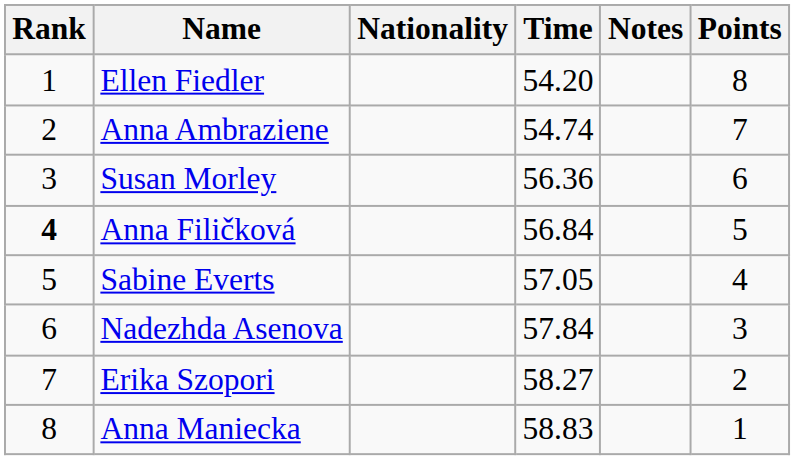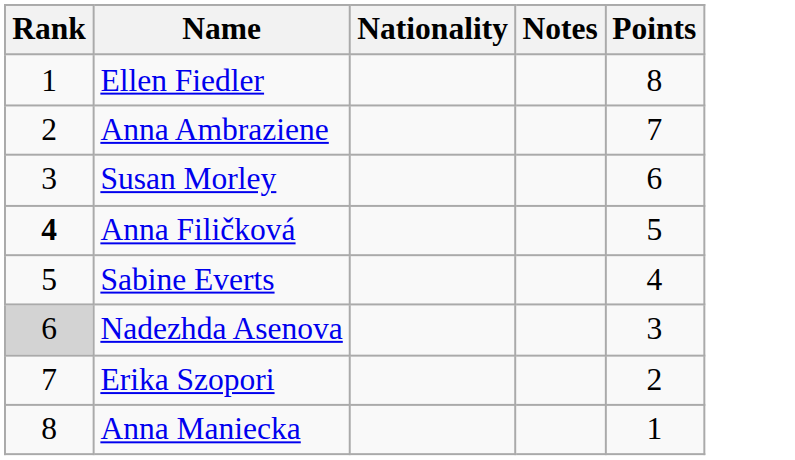 <table class="wikitable sortable" style="text-align:center">
 <tr>
 <th>Rank</th>
 <th>Name</th>
 <th>Nationality</th>
-<th>Time</th>
 <th>Notes</th>
 <th>Points</th>
 </tr>
 <tr>
 <td>1</td>
 <td align=left><a href='#'>Ellen Fiedler</a></td>
 <td align=left></td>
-<td>54.20</td>
 <td></td>
 <td>8</td>
 </tr>
 <tr>
 <td>2</td>
 <td align=left><a href='#'>Anna Ambraziene</a></td>
 <td align=left></td>
-<td>54.74</td>
 <td></td>
 <td>7</td>
 </tr>
 <tr>
 <td>3</td>
 <td align=left><a href='#'>Susan Morley</a></td>
 <td align=left></td>
-<td>56.36</td>
 <td></td>
 <td>6</td>
 </tr>
 <tr>
 <td><strong>4</strong></td>
 <td align=left><a href='#'>Anna Filičková</a></td>
 <td align=left></td>
-<td>56.84</td>
 <td></td>
 <td>5</td>
 </tr>
 <tr>
 <td>5</td>
 <td align=left><a href='#'>Sabine Everts</a></td>
 <td align=left></td>
-<td>57.05</td>
 <td></td>
 <td>4</td>
 </tr>
 <tr>
-<td>6</td>
+<td style="background: lightgrey;">6</td>
 <td align=left><a href='#'>Nadezhda Asenova</a></td>
 <td align=left></td>
-<td>57.84</td>
 <td></td>
 <td>3</td>
 </tr>
 <tr>
 <td>7</td>
 <td align=left><a href='#'>Erika Szopori</a></td>
 <td align=left></td>
-<td>58.27</td>
 <td></td>
 <td>2</td>
 </tr>
 <tr>
 <td>8</td>
 <td align=left><a href='#'>Anna Maniecka</a></td>
 <td align=left></td>
-<td>58.83</td>
 <td></td>
 <td>1</td>
 </tr>
 </table>
